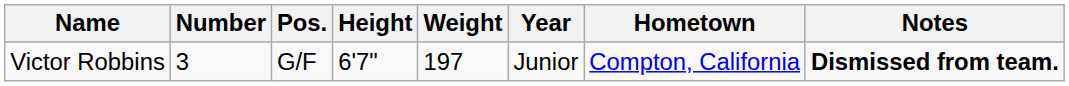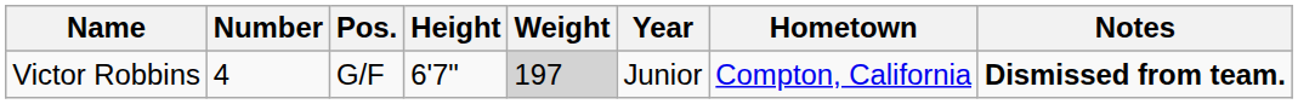 <table class="wikitable sortable" border="1">
 <tr>
 <th>Name</th>
 <th>Number</th>
 <th>Pos.</th>
 <th>Height</th>
 <th>Weight</th>
 <th>Year</th>
 <th>Hometown</th>
 <th class="unsortable">Notes</th>
 </tr>
 <tr>
 <td sortname>Victor Robbins</td>
-<td>3</td>
+<td>4</td>
 <td>G/F</td>
 <td>6'7"</td>
-<td>197</td>
+<td style="background: lightgrey;">197</td>
 <td>Junior</td>
 <td><a href='#'>Compton, California</a></td>
 <td><strong>Dismissed from team.</strong></td>
 </tr>
 </table>
